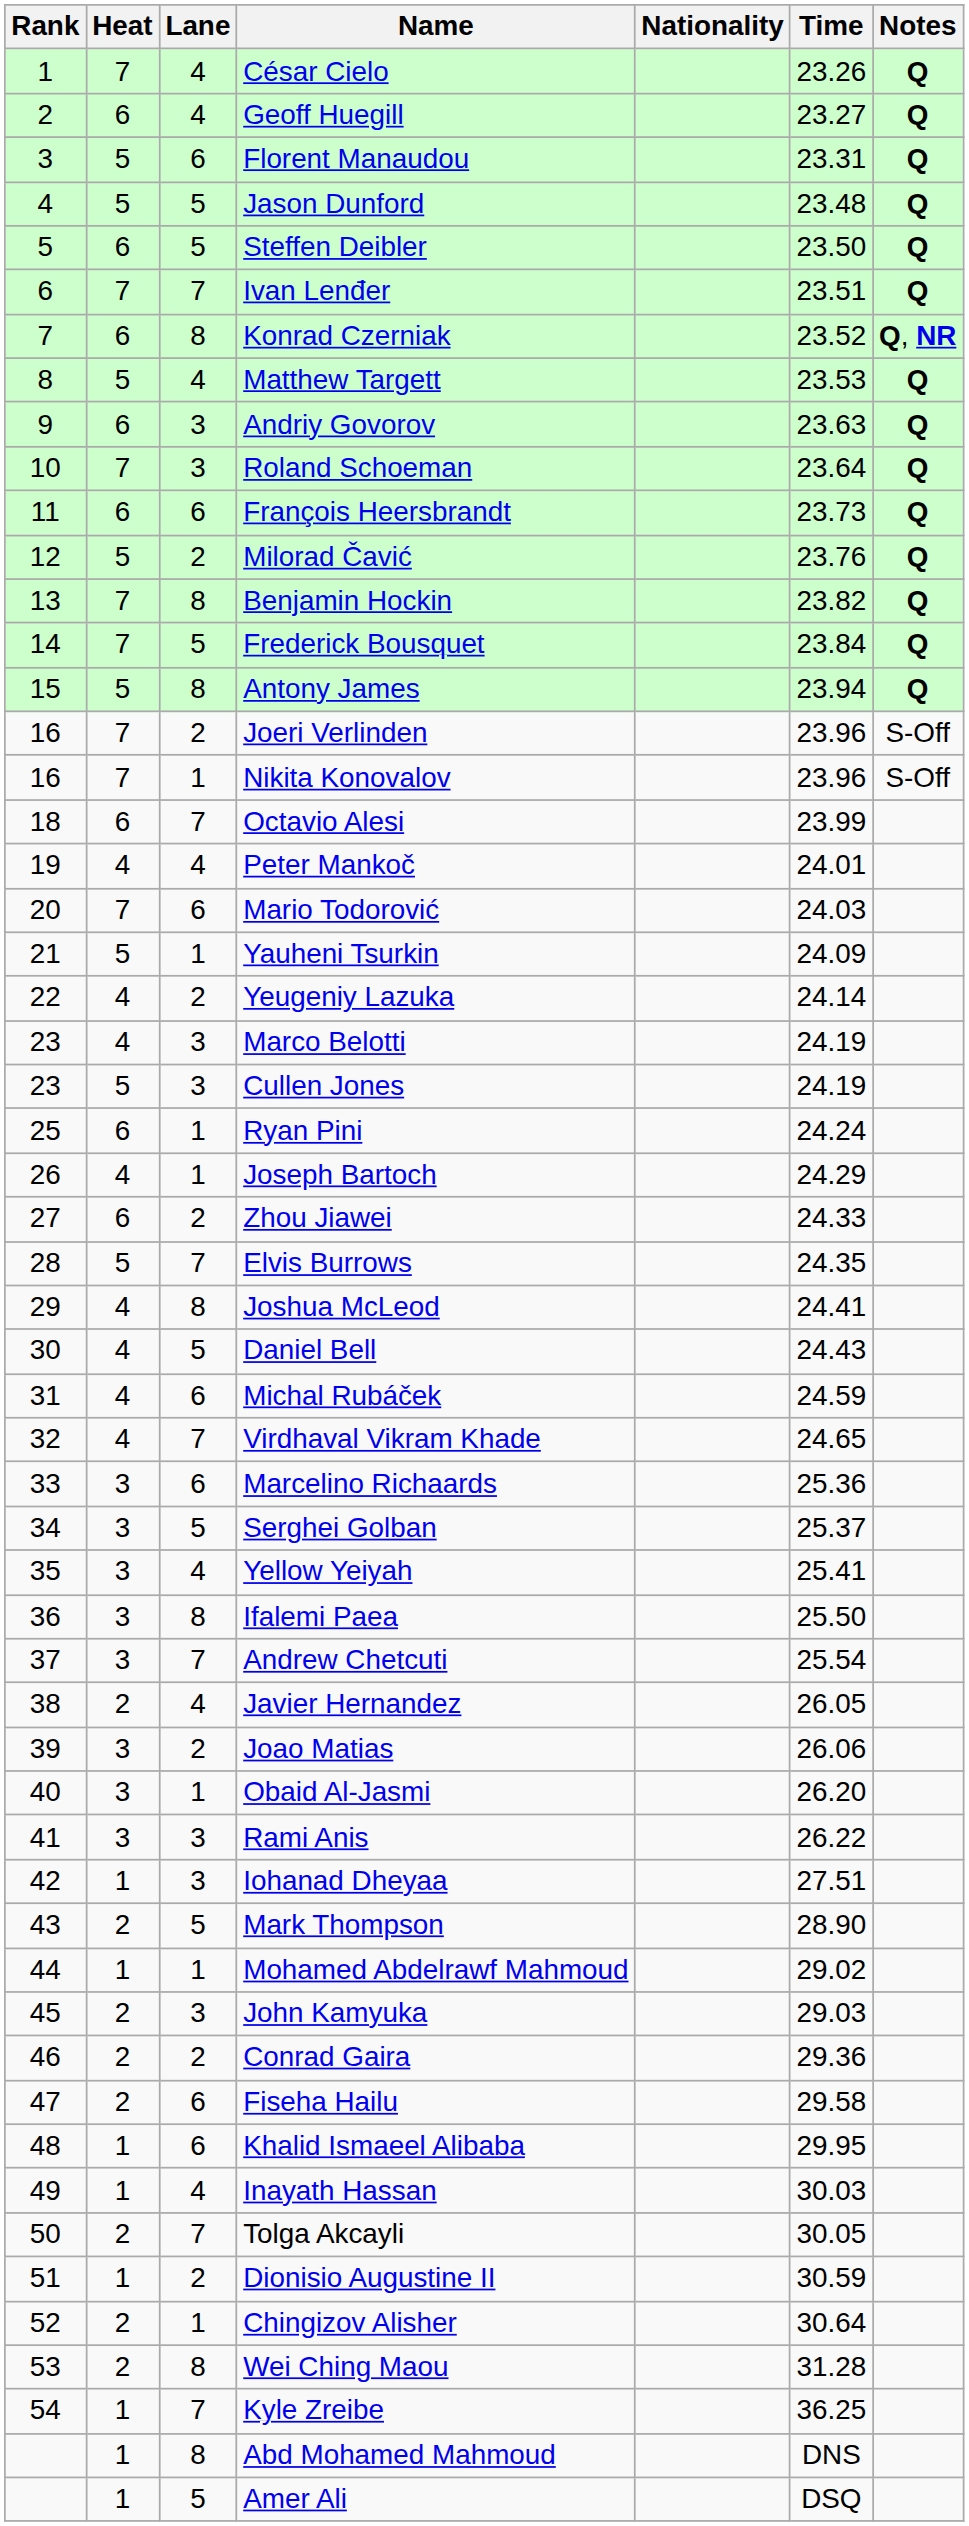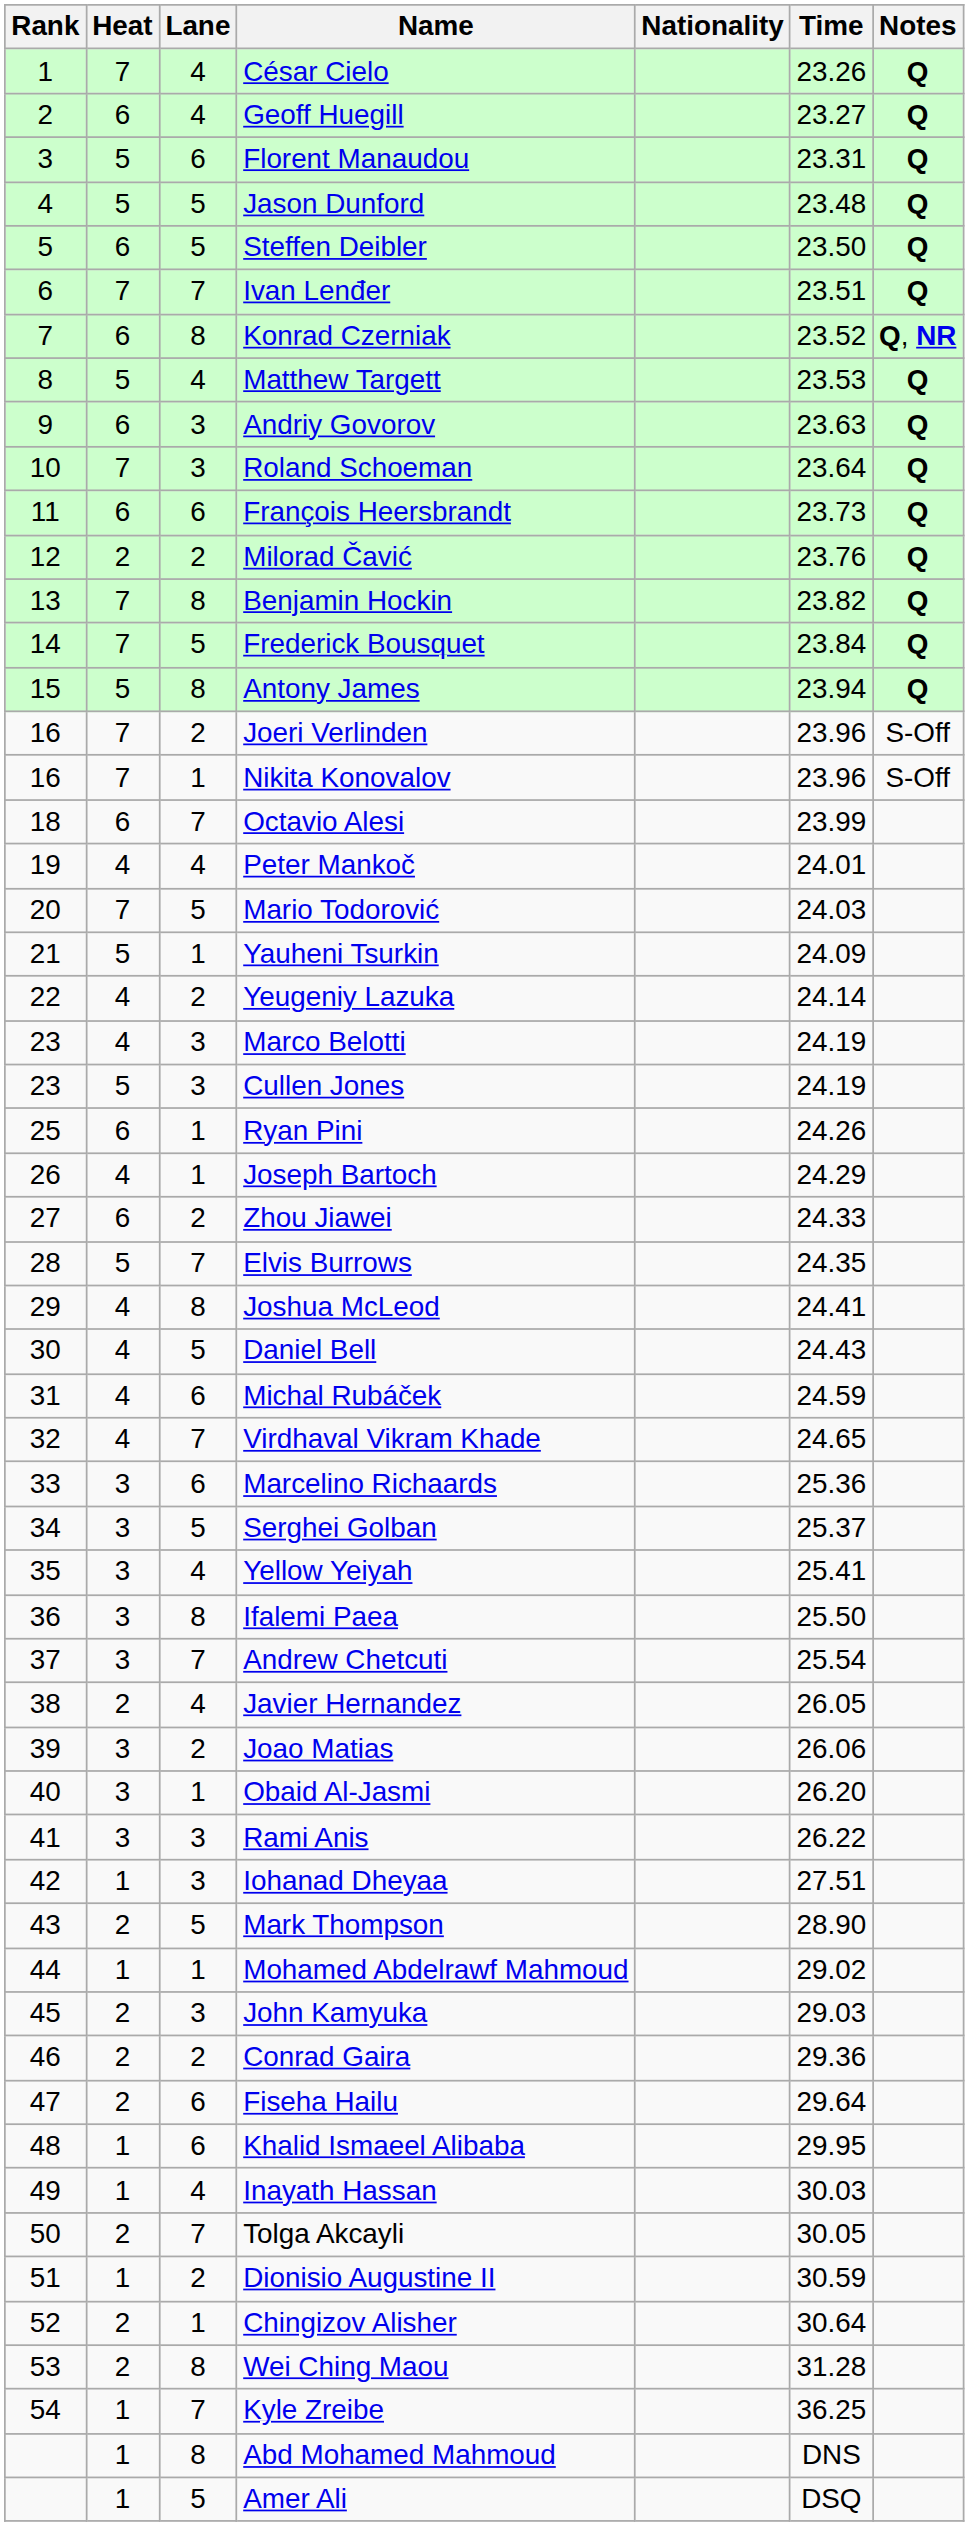 <table class="wikitable sortable" style="text-align:center">
 <tr>
 <th>Rank</th>
 <th>Heat</th>
 <th>Lane</th>
 <th>Name</th>
 <th>Nationality</th>
 <th>Time</th>
 <th>Notes</th>
 </tr>
 <tr bgcolor=ccffcc>
 <td>1</td>
 <td>7</td>
 <td>4</td>
 <td align=left><a href='#'>César Cielo</a></td>
 <td align=left></td>
 <td>23.26</td>
 <td><strong>Q</strong></td>
 </tr>
 <tr bgcolor=ccffcc>
 <td>2</td>
 <td>6</td>
 <td>4</td>
 <td align=left><a href='#'>Geoff Huegill</a></td>
 <td align=left></td>
 <td>23.27</td>
 <td><strong>Q</strong></td>
 </tr>
 <tr bgcolor=ccffcc>
 <td>3</td>
 <td>5</td>
 <td>6</td>
 <td align=left><a href='#'>Florent Manaudou</a></td>
 <td align=left></td>
 <td>23.31</td>
 <td><strong>Q</strong></td>
 </tr>
 <tr bgcolor=ccffcc>
 <td>4</td>
 <td>5</td>
 <td>5</td>
 <td align=left><a href='#'>Jason Dunford</a></td>
 <td align=left></td>
 <td>23.48</td>
 <td><strong>Q</strong></td>
 </tr>
 <tr bgcolor=ccffcc>
 <td>5</td>
 <td>6</td>
 <td>5</td>
 <td align=left><a href='#'>Steffen Deibler</a></td>
 <td align=left></td>
 <td>23.50</td>
 <td><strong>Q</strong></td>
 </tr>
 <tr bgcolor=ccffcc>
 <td>6</td>
 <td>7</td>
 <td>7</td>
 <td align=left><a href='#'>Ivan Lenđer</a></td>
 <td align=left></td>
 <td>23.51</td>
 <td><strong>Q</strong></td>
 </tr>
 <tr bgcolor=ccffcc>
 <td>7</td>
 <td>6</td>
 <td>8</td>
 <td align=left><a href='#'>Konrad Czerniak</a></td>
 <td align=left></td>
 <td>23.52</td>
 <td><strong>Q</strong>, <strong><a href='#'>NR</a></strong></td>
 </tr>
 <tr bgcolor=ccffcc>
 <td>8</td>
 <td>5</td>
 <td>4</td>
 <td align=left><a href='#'>Matthew Targett</a></td>
 <td align=left></td>
 <td>23.53</td>
 <td><strong>Q</strong></td>
 </tr>
 <tr bgcolor=ccffcc>
 <td>9</td>
 <td>6</td>
 <td>3</td>
 <td align=left><a href='#'>Andriy Govorov</a></td>
 <td align=left></td>
 <td>23.63</td>
 <td><strong>Q</strong></td>
 </tr>
 <tr bgcolor=ccffcc>
 <td>10</td>
 <td>7</td>
 <td>3</td>
 <td align=left><a href='#'>Roland Schoeman</a></td>
 <td align=left></td>
 <td>23.64</td>
 <td><strong>Q</strong></td>
 </tr>
 <tr bgcolor=ccffcc>
 <td>11</td>
 <td>6</td>
 <td>6</td>
 <td align=left><a href='#'>François Heersbrandt</a></td>
 <td align=left></td>
 <td>23.73</td>
 <td><strong>Q</strong></td>
 </tr>
 <tr bgcolor=ccffcc>
 <td>12</td>
-<td>5</td>
+<td>2</td>
 <td>2</td>
 <td align=left><a href='#'>Milorad Čavić</a></td>
 <td align=left></td>
 <td>23.76</td>
 <td><strong>Q</strong></td>
 </tr>
 <tr bgcolor=ccffcc>
 <td>13</td>
 <td>7</td>
 <td>8</td>
 <td align=left><a href='#'>Benjamin Hockin</a></td>
 <td align=left></td>
 <td>23.82</td>
 <td><strong>Q</strong></td>
 </tr>
 <tr bgcolor=ccffcc>
 <td>14</td>
 <td>7</td>
 <td>5</td>
 <td align=left><a href='#'>Frederick Bousquet</a></td>
 <td align=left></td>
 <td>23.84</td>
 <td><strong>Q</strong></td>
 </tr>
 <tr bgcolor=ccffcc>
 <td>15</td>
 <td>5</td>
 <td>8</td>
 <td align=left><a href='#'>Antony James</a></td>
 <td align=left></td>
 <td>23.94</td>
 <td><strong>Q</strong></td>
 </tr>
 <tr>
 <td>16</td>
 <td>7</td>
 <td>2</td>
 <td align=left><a href='#'>Joeri Verlinden</a></td>
 <td align=left></td>
 <td>23.96</td>
 <td>S-Off</td>
 </tr>
 <tr>
 <td>16</td>
 <td>7</td>
 <td>1</td>
 <td align=left><a href='#'>Nikita Konovalov</a></td>
 <td align=left></td>
 <td>23.96</td>
 <td>S-Off</td>
 </tr>
 <tr>
 <td>18</td>
 <td>6</td>
 <td>7</td>
 <td align=left><a href='#'>Octavio Alesi</a></td>
 <td align=left></td>
 <td>23.99</td>
 <td></td>
 </tr>
 <tr>
 <td>19</td>
 <td>4</td>
 <td>4</td>
 <td align=left><a href='#'>Peter Mankoč</a></td>
 <td align=left></td>
 <td>24.01</td>
 <td></td>
 </tr>
 <tr>
 <td>20</td>
 <td>7</td>
-<td>6</td>
+<td>5</td>
 <td align=left><a href='#'>Mario Todorović</a></td>
 <td align=left></td>
 <td>24.03</td>
 <td></td>
 </tr>
 <tr>
 <td>21</td>
 <td>5</td>
 <td>1</td>
 <td align=left><a href='#'>Yauheni Tsurkin</a></td>
 <td align=left></td>
 <td>24.09</td>
 <td></td>
 </tr>
 <tr>
 <td>22</td>
 <td>4</td>
 <td>2</td>
 <td align=left><a href='#'>Yeugeniy Lazuka</a></td>
 <td align=left></td>
 <td>24.14</td>
 <td></td>
 </tr>
 <tr>
 <td>23</td>
 <td>4</td>
 <td>3</td>
 <td align=left><a href='#'>Marco Belotti</a></td>
 <td align=left></td>
 <td>24.19</td>
 <td></td>
 </tr>
 <tr>
 <td>23</td>
 <td>5</td>
 <td>3</td>
 <td align=left><a href='#'>Cullen Jones</a></td>
 <td align=left></td>
 <td>24.19</td>
 <td></td>
 </tr>
 <tr>
 <td>25</td>
 <td>6</td>
 <td>1</td>
 <td align=left><a href='#'>Ryan Pini</a></td>
 <td align=left></td>
-<td>24.24</td>
+<td>24.26</td>
 <td></td>
 </tr>
 <tr>
 <td>26</td>
 <td>4</td>
 <td>1</td>
 <td align=left><a href='#'>Joseph Bartoch</a></td>
 <td align=left></td>
 <td>24.29</td>
 <td></td>
 </tr>
 <tr>
 <td>27</td>
 <td>6</td>
 <td>2</td>
 <td align=left><a href='#'>Zhou Jiawei</a></td>
 <td align=left></td>
 <td>24.33</td>
 <td></td>
 </tr>
 <tr>
 <td>28</td>
 <td>5</td>
 <td>7</td>
 <td align=left><a href='#'>Elvis Burrows</a></td>
 <td align=left></td>
 <td>24.35</td>
 <td></td>
 </tr>
 <tr>
 <td>29</td>
 <td>4</td>
 <td>8</td>
 <td align=left><a href='#'>Joshua McLeod</a></td>
 <td align=left></td>
 <td>24.41</td>
 <td></td>
 </tr>
 <tr>
 <td>30</td>
 <td>4</td>
 <td>5</td>
 <td align=left><a href='#'>Daniel Bell</a></td>
 <td align=left></td>
 <td>24.43</td>
 <td></td>
 </tr>
 <tr>
 <td>31</td>
 <td>4</td>
 <td>6</td>
 <td align=left><a href='#'>Michal Rubáček</a></td>
 <td align=left></td>
 <td>24.59</td>
 <td></td>
 </tr>
 <tr>
 <td>32</td>
 <td>4</td>
 <td>7</td>
 <td align=left><a href='#'>Virdhaval Vikram Khade</a></td>
 <td align=left></td>
 <td>24.65</td>
 <td></td>
 </tr>
 <tr>
 <td>33</td>
 <td>3</td>
 <td>6</td>
 <td align=left><a href='#'>Marcelino Richaards</a></td>
 <td align=left></td>
 <td>25.36</td>
 <td></td>
 </tr>
 <tr>
 <td>34</td>
 <td>3</td>
 <td>5</td>
 <td align=left><a href='#'>Serghei Golban</a></td>
 <td align=left></td>
 <td>25.37</td>
 <td></td>
 </tr>
 <tr>
 <td>35</td>
 <td>3</td>
 <td>4</td>
 <td align=left><a href='#'>Yellow Yeiyah</a></td>
 <td align=left></td>
 <td>25.41</td>
 <td></td>
 </tr>
 <tr>
 <td>36</td>
 <td>3</td>
 <td>8</td>
 <td align=left><a href='#'>Ifalemi Paea</a></td>
 <td align=left></td>
 <td>25.50</td>
 <td></td>
 </tr>
 <tr>
 <td>37</td>
 <td>3</td>
 <td>7</td>
 <td align=left><a href='#'>Andrew Chetcuti</a></td>
 <td align=left></td>
 <td>25.54</td>
 <td></td>
 </tr>
 <tr>
 <td>38</td>
 <td>2</td>
 <td>4</td>
 <td align=left><a href='#'>Javier Hernandez</a></td>
 <td align=left></td>
 <td>26.05</td>
 <td></td>
 </tr>
 <tr>
 <td>39</td>
 <td>3</td>
 <td>2</td>
 <td align=left><a href='#'>Joao Matias</a></td>
 <td align=left></td>
 <td>26.06</td>
 <td></td>
 </tr>
 <tr>
 <td>40</td>
 <td>3</td>
 <td>1</td>
 <td align=left><a href='#'>Obaid Al-Jasmi</a></td>
 <td align=left></td>
 <td>26.20</td>
 <td></td>
 </tr>
 <tr>
 <td>41</td>
 <td>3</td>
 <td>3</td>
 <td align=left><a href='#'>Rami Anis</a></td>
 <td align=left></td>
 <td>26.22</td>
 <td></td>
 </tr>
 <tr>
 <td>42</td>
 <td>1</td>
 <td>3</td>
 <td align=left><a href='#'>Iohanad Dheyaa</a></td>
 <td align=left></td>
 <td>27.51</td>
 <td></td>
 </tr>
 <tr>
 <td>43</td>
 <td>2</td>
 <td>5</td>
 <td align=left><a href='#'>Mark Thompson</a></td>
 <td align=left></td>
 <td>28.90</td>
 <td></td>
 </tr>
 <tr>
 <td>44</td>
 <td>1</td>
 <td>1</td>
 <td align=left><a href='#'>Mohamed Abdelrawf Mahmoud</a></td>
 <td align=left></td>
 <td>29.02</td>
 <td></td>
 </tr>
 <tr>
 <td>45</td>
 <td>2</td>
 <td>3</td>
 <td align=left><a href='#'>John Kamyuka</a></td>
 <td align=left></td>
 <td>29.03</td>
 <td></td>
 </tr>
 <tr>
 <td>46</td>
 <td>2</td>
 <td>2</td>
 <td align=left><a href='#'>Conrad Gaira</a></td>
 <td align=left></td>
 <td>29.36</td>
 <td></td>
 </tr>
 <tr>
 <td>47</td>
 <td>2</td>
 <td>6</td>
 <td align=left><a href='#'>Fiseha Hailu</a></td>
 <td align=left></td>
-<td>29.58</td>
+<td>29.64</td>
 <td></td>
 </tr>
 <tr>
 <td>48</td>
 <td>1</td>
 <td>6</td>
 <td align=left><a href='#'>Khalid Ismaeel Alibaba</a></td>
 <td align=left></td>
 <td>29.95</td>
 <td></td>
 </tr>
 <tr>
 <td>49</td>
 <td>1</td>
 <td>4</td>
 <td align=left><a href='#'>Inayath Hassan</a></td>
 <td align=left></td>
 <td>30.03</td>
 <td></td>
 </tr>
 <tr>
 <td>50</td>
 <td>2</td>
 <td>7</td>
 <td align=left>Tolga Akcayli</td>
 <td align=left></td>
 <td>30.05</td>
 <td></td>
 </tr>
 <tr>
 <td>51</td>
 <td>1</td>
 <td>2</td>
 <td align=left><a href='#'>Dionisio Augustine II</a></td>
 <td align=left></td>
 <td>30.59</td>
 <td></td>
 </tr>
 <tr>
 <td>52</td>
 <td>2</td>
 <td>1</td>
 <td align=left><a href='#'>Chingizov Alisher</a></td>
 <td align=left></td>
 <td>30.64</td>
 <td></td>
 </tr>
 <tr>
 <td>53</td>
 <td>2</td>
 <td>8</td>
 <td align=left><a href='#'>Wei Ching Maou</a></td>
 <td align=left></td>
 <td>31.28</td>
 <td></td>
 </tr>
 <tr>
 <td>54</td>
 <td>1</td>
 <td>7</td>
 <td align=left><a href='#'>Kyle Zreibe</a></td>
 <td align=left></td>
 <td>36.25</td>
 <td></td>
 </tr>
 <tr>
 <td></td>
 <td>1</td>
 <td>8</td>
 <td align=left><a href='#'>Abd Mohamed Mahmoud</a></td>
 <td align=left></td>
 <td>DNS</td>
 <td></td>
 </tr>
 <tr>
 <td></td>
 <td>1</td>
 <td>5</td>
 <td align=left><a href='#'>Amer Ali</a></td>
 <td align=left></td>
 <td>DSQ</td>
 <td></td>
 </tr>
 </table>
